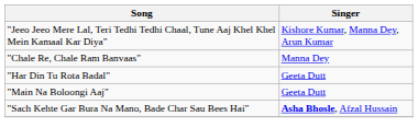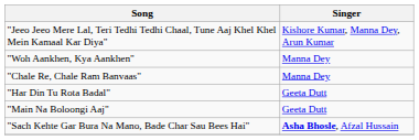 <table class="wikitable" style="font-size:95%;">
 <tr>
 <th>Song</th>
 <th>Singer</th>
 </tr>
 <tr>
 <td>"Jeeo Jeeo Mere Lal, Teri Tedhi Tedhi Chaal, Tune Aaj Khel Khel Mein Kamaal Kar Diya"</td>
 <td><a href='#'>Kishore Kumar</a>, <a href='#'>Manna Dey</a>, <a href='#'>Arun Kumar</a></td>
+</tr>
+<tr>
+<td>"Woh Aankhen, Kya Aankhen"</td>
+<td><a href='#'>Manna Dey</a></td>
 </tr>
 <tr>
 <td>"Chale Re, Chale Ram Banvaas"</td>
 <td><a href='#'>Manna Dey</a></td>
 </tr>
 <tr>
 <td>"Har Din Tu Rota Badal"</td>
 <td><a href='#'>Geeta Dutt</a></td>
 </tr>
 <tr>
 <td>"Main Na Boloongi Aaj"</td>
 <td><a href='#'>Geeta Dutt</a></td>
 </tr>
 <tr>
 <td>"Sach Kehte Gar Bura Na Mano, Bade Char Sau Bees Hai"</td>
 <td><strong><a href='#'>Asha Bhosle</a></strong>, <a href='#'>Afzal Hussain</a></td>
 </tr>
 <tr>
 </tr>
 </table>
